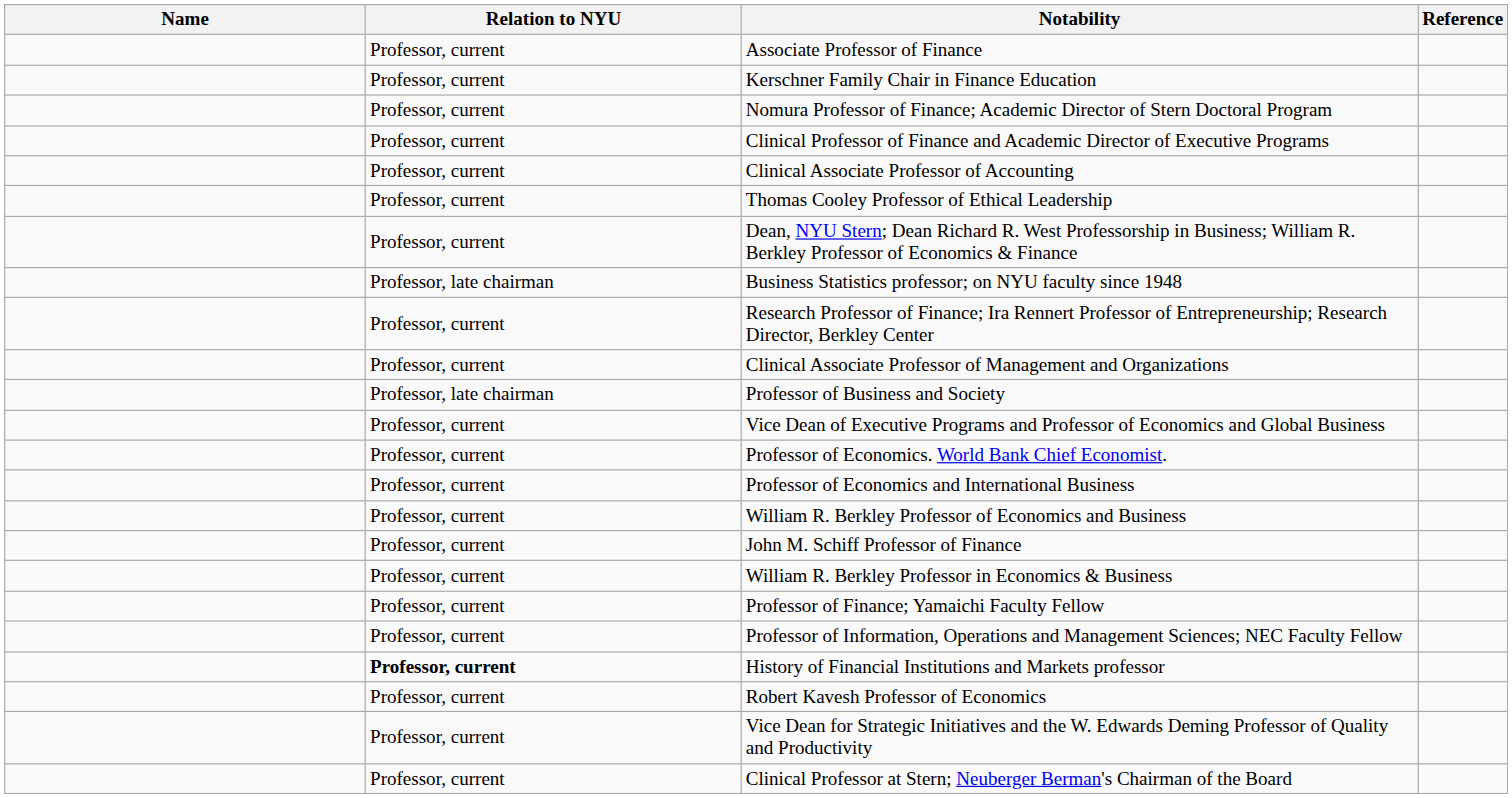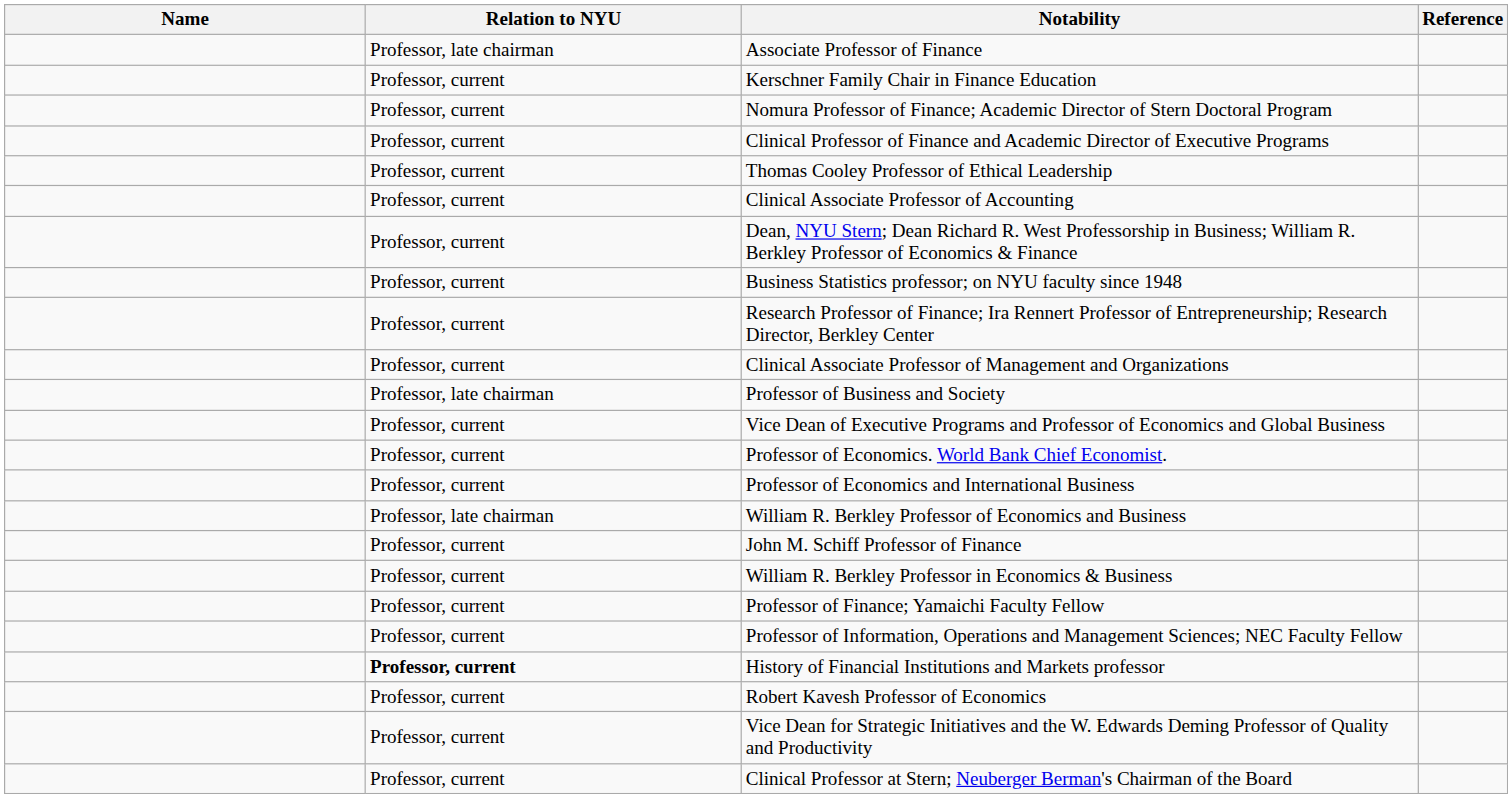 <table class="wikitable sortable" style="width:100%">
 <tr>
 <th style="width:*;">Name</th>
 <th style="width:25%;">Relation to NYU</th>
 <th style="width:45%;">Notability</th>
 <th style="width:5%;" class="unsortable">Reference</th>
 </tr>
 <tr>
 <td></td>
-<td>Professor, current</td>
+<td>Professor, late chairman</td>
 <td>Associate Professor of Finance</td>
 <td style="text-align:center;"></td>
 </tr>
 <tr>
 <td></td>
 <td>Professor, current</td>
 <td>Kerschner Family Chair in Finance Education</td>
 <td style="text-align:center;"></td>
 </tr>
 <tr>
 <td></td>
 <td>Professor, current</td>
 <td>Nomura Professor of Finance; Academic Director of Stern Doctoral Program</td>
 <td style="text-align:center;"></td>
 </tr>
 <tr>
 <td></td>
 <td>Professor, current</td>
 <td>Clinical Professor of Finance and Academic Director of Executive Programs</td>
 <td style="text-align:center;"></td>
 </tr>
 <tr>
 <td></td>
 <td>Professor, current</td>
-<td>Clinical Associate Professor of Accounting</td>
+<td>Thomas Cooley Professor of Ethical Leadership</td>
 <td style="text-align:center;"></td>
 </tr>
 <tr>
 <td></td>
 <td>Professor, current</td>
-<td>Thomas Cooley Professor of Ethical Leadership</td>
+<td>Clinical Associate Professor of Accounting</td>
 <td style="text-align:center;"></td>
 </tr>
 <tr>
 <td></td>
 <td>Professor, current</td>
 <td>Dean, <a href='#'>NYU Stern</a>; Dean Richard R. West Professorship in Business; William R. Berkley Professor of Economics & Finance</td>
 <td style="text-align:center;"></td>
 </tr>
 <tr>
 <td></td>
-<td>Professor, late chairman</td>
+<td>Professor, current</td>
 <td>Business Statistics professor; on NYU faculty since 1948</td>
 <td style="text-align:center;"></td>
 </tr>
 <tr>
 <td></td>
 <td>Professor, current</td>
 <td>Research Professor of Finance; Ira Rennert Professor of Entrepreneurship; Research Director, Berkley Center</td>
 <td style="text-align:center;"></td>
 </tr>
 <tr>
 <td></td>
 <td>Professor, current</td>
 <td>Clinical Associate Professor of Management and Organizations</td>
 <td style="text-align:center;"></td>
 </tr>
 <tr>
 <td></td>
 <td>Professor, late chairman</td>
 <td>Professor of Business and Society</td>
 <td style="text-align:center;"></td>
 </tr>
 <tr>
 <td></td>
 <td>Professor, current</td>
 <td>Vice Dean of Executive Programs and Professor of Economics and Global Business</td>
 <td style="text-align:center;"></td>
 </tr>
 <tr>
 <td></td>
 <td>Professor, current</td>
 <td>Professor of Economics. <a href='#'>World Bank Chief Economist</a>.</td>
 <td style="text-align:center;"></td>
 </tr>
 <tr>
 <td></td>
 <td>Professor, current</td>
 <td>Professor of Economics and International Business</td>
 <td style="text-align:center;"></td>
 </tr>
 <tr>
 <td></td>
-<td>Professor, current</td>
+<td>Professor, late chairman</td>
 <td>William R. Berkley Professor of Economics and Business</td>
 <td style="text-align:center;"></td>
 </tr>
 <tr>
 <td></td>
 <td>Professor, current</td>
 <td>John M. Schiff Professor of Finance</td>
 <td style="text-align:center;"></td>
 </tr>
 <tr>
 <td></td>
 <td>Professor, current</td>
 <td>William R. Berkley Professor in Economics & Business</td>
 <td style="text-align:center;"></td>
 </tr>
 <tr>
 <td></td>
 <td>Professor, current</td>
 <td>Professor of Finance; Yamaichi Faculty Fellow</td>
 <td style="text-align:center;"></td>
 </tr>
 <tr>
 <td></td>
 <td>Professor, current</td>
 <td>Professor of Information, Operations and Management Sciences; NEC Faculty Fellow</td>
 <td style="text-align:center;"></td>
 </tr>
 <tr>
 <td></td>
 <td><strong>Professor, current</strong></td>
 <td>History of Financial Institutions and Markets professor</td>
 <td style="text-align:center;"></td>
 </tr>
 <tr>
 <td></td>
 <td>Professor, current</td>
 <td>Robert Kavesh Professor of Economics</td>
 <td style="text-align:center;"></td>
 </tr>
 <tr>
 <td></td>
 <td>Professor, current</td>
 <td>Vice Dean for Strategic Initiatives and the W. Edwards Deming Professor of Quality and Productivity</td>
 <td style="text-align:center;"></td>
 </tr>
 <tr>
 <td></td>
 <td>Professor, current</td>
 <td>Clinical Professor at Stern; <a href='#'>Neuberger Berman</a>'s Chairman of the Board</td>
 <td style="text-align:center;"></td>
 </tr>
 </table>
